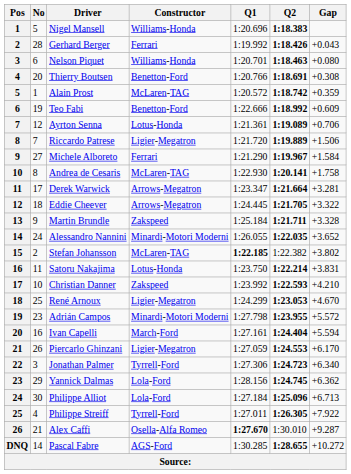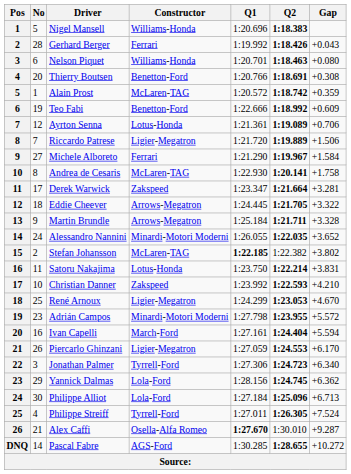 <table class="wikitable sortable" style="font-size: 95%;">
 <tr>
 <th>Pos</th>
 <th>No</th>
 <th>Driver</th>
 <th>Constructor</th>
 <th>Q1</th>
 <th>Q2</th>
 <th>Gap</th>
 </tr>
 <tr>
 <th>1</th>
 <td>5</td>
 <td> <a href='#'>Nigel Mansell</a></td>
 <td><a href='#'>Williams</a>-<a href='#'>Honda</a></td>
 <td>1:20.696</td>
 <td><strong>1:18.383</strong></td>
 <td></td>
 </tr>
 <tr>
 <th>2</th>
 <td>28</td>
 <td> <a href='#'>Gerhard Berger</a></td>
 <td><a href='#'>Ferrari</a></td>
 <td>1:19.992</td>
 <td><strong>1:18.426</strong></td>
 <td>+0.043</td>
 </tr>
 <tr>
 <th>3</th>
 <td>6</td>
 <td> <a href='#'>Nelson Piquet</a></td>
 <td><a href='#'>Williams</a>-<a href='#'>Honda</a></td>
 <td>1:20.701</td>
 <td><strong>1:18.463</strong></td>
 <td>+0.080</td>
 </tr>
 <tr>
 <th>4</th>
 <td>20</td>
 <td> <a href='#'>Thierry Boutsen</a></td>
 <td><a href='#'>Benetton</a>-<a href='#'>Ford</a></td>
 <td>1:20.766</td>
 <td><strong>1:18.691</strong></td>
 <td>+0.308</td>
 </tr>
 <tr>
 <th>5</th>
 <td>1</td>
 <td> <a href='#'>Alain Prost</a></td>
 <td><a href='#'>McLaren</a>-<a href='#'>TAG</a></td>
 <td>1:20.572</td>
 <td><strong>1:18.742</strong></td>
 <td>+0.359</td>
 </tr>
 <tr>
 <th>6</th>
 <td>19</td>
 <td> <a href='#'>Teo Fabi</a></td>
 <td><a href='#'>Benetton</a>-<a href='#'>Ford</a></td>
 <td>1:22.666</td>
 <td><strong>1:18.992</strong></td>
 <td>+0.609</td>
 </tr>
 <tr>
 <th>7</th>
 <td>12</td>
 <td> <a href='#'>Ayrton Senna</a></td>
 <td><a href='#'>Lotus</a>-<a href='#'>Honda</a></td>
 <td>1:21.361</td>
 <td><strong>1:19.089</strong></td>
 <td>+0.706</td>
 </tr>
 <tr>
 <th>8</th>
 <td>7</td>
 <td> <a href='#'>Riccardo Patrese</a></td>
 <td><a href='#'>Ligier</a>-<a href='#'>Megatron</a></td>
 <td>1:21.720</td>
 <td><strong>1:19.889</strong></td>
 <td>+1.506</td>
 </tr>
 <tr>
 <th>9</th>
 <td>27</td>
 <td> <a href='#'>Michele Alboreto</a></td>
 <td><a href='#'>Ferrari</a></td>
 <td>1:21.290</td>
 <td><strong>1:19.967</strong></td>
 <td>+1.584</td>
 </tr>
 <tr>
 <th>10</th>
 <td>8</td>
 <td> <a href='#'>Andrea de Cesaris</a></td>
 <td><a href='#'>McLaren</a>-<a href='#'>TAG</a></td>
 <td>1:22.930</td>
 <td><strong>1:20.141</strong></td>
 <td>+1.758</td>
 </tr>
 <tr>
 <th>11</th>
 <td>17</td>
 <td> <a href='#'>Derek Warwick</a></td>
-<td><a href='#'>Arrows</a>-<a href='#'>Megatron</a></td>
+<td><a href='#'>Zakspeed</a></td>
 <td>1:23.347</td>
 <td><strong>1:21.664</strong></td>
 <td>+3.281</td>
 </tr>
 <tr>
 <th>12</th>
 <td>18</td>
 <td> <a href='#'>Eddie Cheever</a></td>
 <td><a href='#'>Arrows</a>-<a href='#'>Megatron</a></td>
 <td>1:24.445</td>
 <td><strong>1:21.705</strong></td>
 <td>+3.322</td>
 </tr>
 <tr>
 <th>13</th>
 <td>9</td>
 <td> <a href='#'>Martin Brundle</a></td>
-<td><a href='#'>Zakspeed</a></td>
+<td><a href='#'>Arrows</a>-<a href='#'>Megatron</a></td>
 <td>1:25.184</td>
 <td><strong>1:21.711</strong></td>
 <td>+3.328</td>
 </tr>
 <tr>
 <th>14</th>
 <td>24</td>
 <td> <a href='#'>Alessandro Nannini</a></td>
 <td><a href='#'>Minardi</a>-<a href='#'>Motori Moderni</a></td>
 <td>1:26.055</td>
 <td><strong>1:22.035</strong></td>
 <td>+3.652</td>
 </tr>
 <tr>
 <th>15</th>
 <td>2</td>
 <td> <a href='#'>Stefan Johansson</a></td>
 <td><a href='#'>McLaren</a>-<a href='#'>TAG</a></td>
 <td><strong>1:22.185</strong></td>
 <td>1:22.382</td>
 <td>+3.802</td>
 </tr>
 <tr>
 <th>16</th>
 <td>11</td>
 <td> <a href='#'>Satoru Nakajima</a></td>
 <td><a href='#'>Lotus</a>-<a href='#'>Honda</a></td>
 <td>1:23.750</td>
 <td><strong>1:22.214</strong></td>
 <td>+3.831</td>
 </tr>
 <tr>
 <th>17</th>
 <td>10</td>
 <td> <a href='#'>Christian Danner</a></td>
 <td><a href='#'>Zakspeed</a></td>
 <td>1:23.992</td>
 <td><strong>1:22.593</strong></td>
 <td>+4.210</td>
 </tr>
 <tr>
 <th>18</th>
 <td>25</td>
 <td> <a href='#'>René Arnoux</a></td>
 <td><a href='#'>Ligier</a>-<a href='#'>Megatron</a></td>
 <td>1:24.299</td>
 <td><strong>1:23.053</strong></td>
 <td>+4.670</td>
 </tr>
 <tr>
 <th>19</th>
 <td>23</td>
 <td> <a href='#'>Adrián Campos</a></td>
 <td><a href='#'>Minardi</a>-<a href='#'>Motori Moderni</a></td>
 <td>1:27.798</td>
 <td><strong>1:23.955</strong></td>
 <td>+5.572</td>
 </tr>
 <tr>
 <th>20</th>
 <td>16</td>
 <td> <a href='#'>Ivan Capelli</a></td>
 <td><a href='#'>March</a>-<a href='#'>Ford</a></td>
 <td>1:27.161</td>
 <td><strong>1:24.404</strong></td>
 <td>+5.594</td>
 </tr>
 <tr>
 <th>21</th>
 <td>26</td>
 <td> <a href='#'>Piercarlo Ghinzani</a></td>
 <td><a href='#'>Ligier</a>-<a href='#'>Megatron</a></td>
 <td>1:27.059</td>
 <td><strong>1:24.553</strong></td>
 <td>+6.170</td>
 </tr>
 <tr>
 <th>22</th>
 <td>3</td>
 <td> <a href='#'>Jonathan Palmer</a></td>
 <td><a href='#'>Tyrrell</a>-<a href='#'>Ford</a></td>
 <td>1:27.306</td>
 <td><strong>1:24.723</strong></td>
 <td>+6.340</td>
 </tr>
 <tr>
 <th>23</th>
 <td>29</td>
 <td> <a href='#'>Yannick Dalmas</a></td>
 <td><a href='#'>Lola</a>-<a href='#'>Ford</a></td>
 <td>1:28.156</td>
 <td><strong>1:24.745</strong></td>
 <td>+6.362</td>
 </tr>
 <tr>
 <th>24</th>
 <td>30</td>
 <td> <a href='#'>Philippe Alliot</a></td>
 <td><a href='#'>Lola</a>-<a href='#'>Ford</a></td>
 <td>1:27.184</td>
 <td><strong>1:25.096</strong></td>
 <td>+6.713</td>
 </tr>
 <tr>
 <th>25</th>
 <td>4</td>
 <td> <a href='#'>Philippe Streiff</a></td>
 <td><a href='#'>Tyrrell</a>-<a href='#'>Ford</a></td>
 <td>1:27.011</td>
 <td><strong>1:26.305</strong></td>
-<td>+7.922</td>
+<td>+7.524</td>
 </tr>
 <tr>
 <th>26</th>
 <td>21</td>
 <td> <a href='#'>Alex Caffi</a></td>
 <td><a href='#'>Osella</a>-<a href='#'>Alfa Romeo</a></td>
 <td><strong>1:27.670</strong></td>
 <td>1:30.010</td>
 <td>+9.287</td>
 </tr>
 <tr>
 <th data-sort-value="27">DNQ</th>
 <td>14</td>
 <td> <a href='#'>Pascal Fabre</a></td>
 <td><a href='#'>AGS</a>-<a href='#'>Ford</a></td>
 <td>1:30.285</td>
 <td><strong>1:28.655</strong></td>
 <td>+10.272</td>
 </tr>
 <tr>
 <th colspan="8">Source:</th>
 </tr>
 </table>
